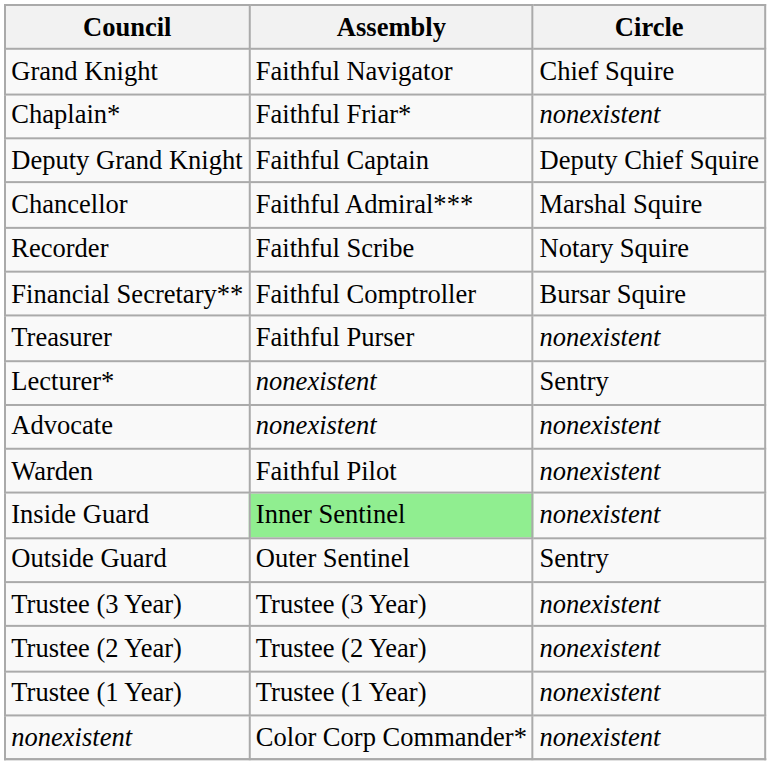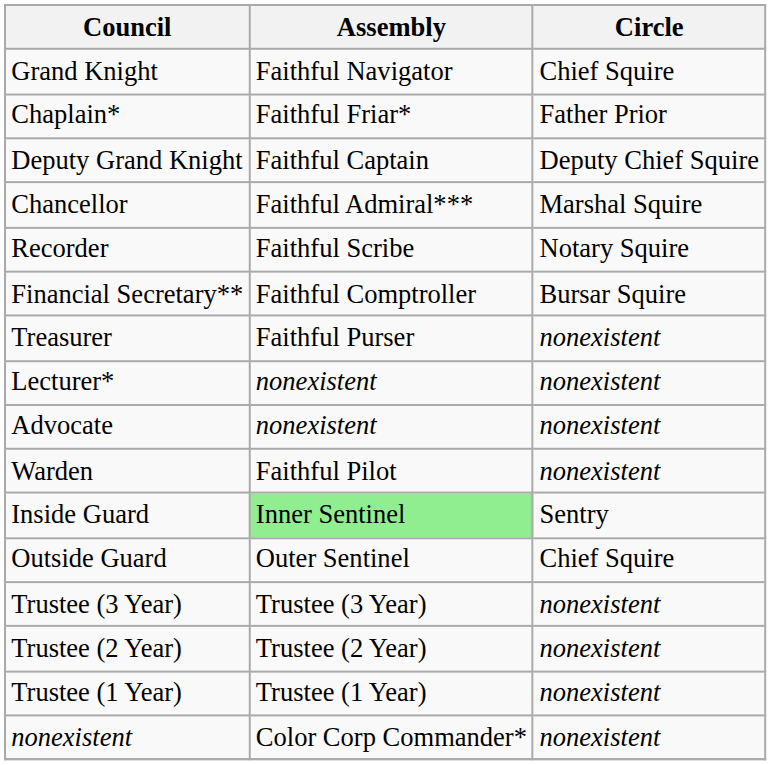 <table class="wikitable floatright" style="font-size:smaller">
 <tr>
 <th>Council</th>
 <th>Assembly</th>
 <th>Circle</th>
 </tr>
 <tr>
 <td>Grand Knight</td>
 <td>Faithful Navigator</td>
 <td>Chief Squire</td>
 </tr>
 <tr>
 <td>Chaplain*</td>
 <td>Faithful Friar*</td>
-<td><em>nonexistent</em></td>
+<td>Father Prior</td>
 </tr>
 <tr>
 <td>Deputy Grand Knight</td>
 <td>Faithful Captain</td>
 <td>Deputy Chief Squire</td>
 </tr>
 <tr>
 <td>Chancellor</td>
 <td>Faithful Admiral***</td>
 <td>Marshal Squire</td>
 </tr>
 <tr>
 <td>Recorder</td>
 <td>Faithful Scribe</td>
 <td>Notary Squire</td>
 </tr>
 <tr>
 <td>Financial Secretary**</td>
 <td>Faithful Comptroller</td>
 <td>Bursar Squire</td>
 </tr>
 <tr>
 <td>Treasurer</td>
 <td>Faithful Purser</td>
 <td><em>nonexistent</em></td>
 </tr>
 <tr>
 <td>Lecturer*</td>
 <td><em>nonexistent</em></td>
-<td>Sentry</td>
+<td><em>nonexistent</em></td>
 </tr>
 <tr>
 <td>Advocate</td>
 <td><em>nonexistent</em></td>
 <td><em>nonexistent</em></td>
 </tr>
 <tr>
 <td>Warden</td>
 <td>Faithful Pilot</td>
 <td><em>nonexistent</em></td>
 </tr>
 <tr>
 <td>Inside Guard</td>
 <td style="background: lightgreen;">Inner Sentinel</td>
-<td><em>nonexistent</em></td>
+<td>Sentry</td>
 </tr>
 <tr>
 <td>Outside Guard</td>
 <td>Outer Sentinel</td>
-<td>Sentry</td>
+<td>Chief Squire</td>
 </tr>
 <tr>
 <td>Trustee (3 Year)</td>
 <td>Trustee (3 Year)</td>
 <td><em>nonexistent</em></td>
 </tr>
 <tr>
 <td>Trustee (2 Year)</td>
 <td>Trustee (2 Year)</td>
 <td><em>nonexistent</em></td>
 </tr>
 <tr>
 <td>Trustee (1 Year)</td>
 <td>Trustee (1 Year)</td>
 <td><em>nonexistent</em></td>
 </tr>
 <tr>
 <td><em>nonexistent</em></td>
 <td>Color Corp Commander*</td>
 <td><em>nonexistent</em></td>
 </tr>
 <tr>
 </tr>
 </table>
